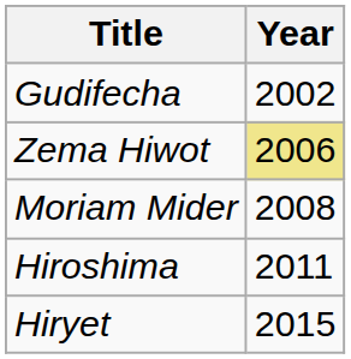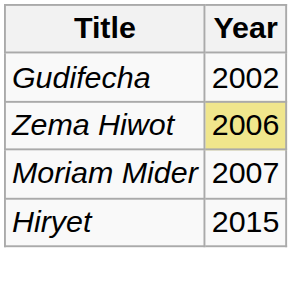 <table class="wikitable">
 <tr>
 <th>Title</th>
 <th>Year</th>
 </tr>
 <tr>
 <td><em>Gudifecha</em></td>
 <td>2002</td>
 </tr>
 <tr>
 <td><em>Zema Hiwot</em></td>
 <td style="background: khaki;">2006</td>
 </tr>
 <tr>
 <td><em>Moriam Mider</em></td>
-<td>2008</td>
-</tr>
-<tr>
-<td><em>Hiroshima</em></td>
-<td>2011</td>
+<td>2007</td>
 </tr>
 <tr>
 <td><em>Hiryet</em></td>
 <td>2015</td>
 </tr>
 </table>
